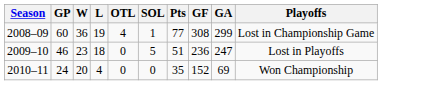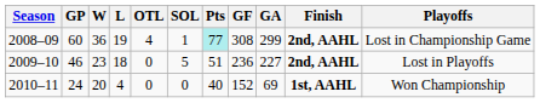 <table class="wikitable" style="text-align:center">
 <tr>
 <th><a href='#'>Season</a></th>
 <th>GP</th>
 <th>W</th>
 <th>L</th>
 <th>OTL</th>
 <th>SOL</th>
 <th>Pts</th>
 <th>GF</th>
 <th>GA</th>
+<th>Finish</th>
 <th>Playoffs</th>
 </tr>
 <tr>
 <td>2008–09</td>
 <td>60</td>
 <td>36</td>
 <td>19</td>
 <td>4</td>
 <td>1</td>
-<td>77</td>
+<td style="background: paleturquoise;">77</td>
 <td>308</td>
 <td>299</td>
+<td><strong>2nd, AAHL</strong></td>
 <td>Lost in Championship Game</td>
 </tr>
 <tr>
 <td>2009–10</td>
 <td>46</td>
 <td>23</td>
 <td>18</td>
 <td>0</td>
 <td>5</td>
 <td>51</td>
 <td>236</td>
-<td>247</td>
+<td>227</td>
+<td><strong>2nd, AAHL</strong></td>
 <td>Lost in Playoffs</td>
 </tr>
 <tr>
 <td>2010–11</td>
 <td>24</td>
 <td>20</td>
 <td>4</td>
 <td>0</td>
 <td>0</td>
-<td>35</td>
+<td>40</td>
 <td>152</td>
 <td>69</td>
+<td><strong>1st, AAHL</strong></td>
 <td>Won Championship</td>
 </tr>
 </table>
